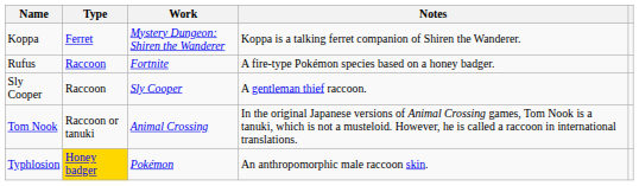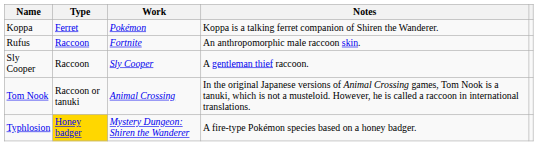 <table class="wikitable sortable">
 <tr>
 <th>Name</th>
 <th>Type</th>
 <th>Work</th>
 <th>Notes</th>
 <th></th>
 </tr>
 <tr>
 <td>Koppa</td>
 <td><a href='#'>Ferret</a></td>
-<td><em><a href='#'>Mystery Dungeon: Shiren the Wanderer</a></em></td>
+<td><em><a href='#'>Pokémon</a></em></td>
 <td>Koppa is a talking ferret companion of Shiren the Wanderer.</td>
 <td></td>
 </tr>
 <tr>
 <td>Rufus</td>
 <td><a href='#'>Raccoon</a></td>
 <td><em><a href='#'>Fortnite</a></em></td>
-<td>A fire-type Pokémon species based on a honey badger.</td>
+<td>An anthropomorphic male raccoon <a href='#'>skin</a>.</td>
 <td></td>
 </tr>
 <tr>
 <td>Sly Cooper</td>
 <td>Raccoon</td>
 <td><em><a href='#'>Sly Cooper</a></em></td>
 <td>A <a href='#'>gentleman thief</a> raccoon.</td>
 <td></td>
 </tr>
 <tr>
 <td><a href='#'>Tom Nook</a></td>
 <td>Raccoon or tanuki</td>
 <td><em><a href='#'>Animal Crossing</a></em></td>
 <td>In the original Japanese versions of <em>Animal Crossing</em> games, Tom Nook is a tanuki, which is not a musteloid. However, he is called a raccoon in international translations.</td>
 <td></td>
 </tr>
 <tr>
 <td><a href='#'>Typhlosion</a></td>
 <td style="background: gold;"><a href='#'>Honey badger</a></td>
-<td><em><a href='#'>Pokémon</a></em></td>
-<td>An anthropomorphic male raccoon <a href='#'>skin</a>.</td>
+<td><em><a href='#'>Mystery Dungeon: Shiren the Wanderer</a></em></td>
+<td>A fire-type Pokémon species based on a honey badger.</td>
 <td></td>
 </tr>
 </table>
